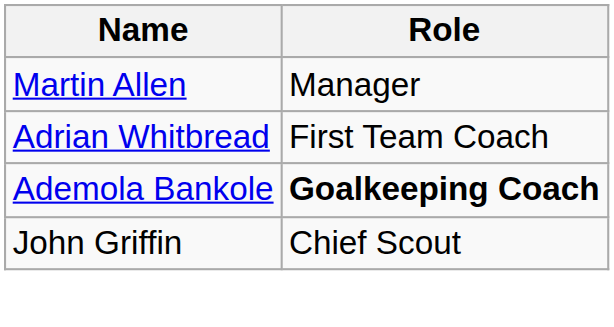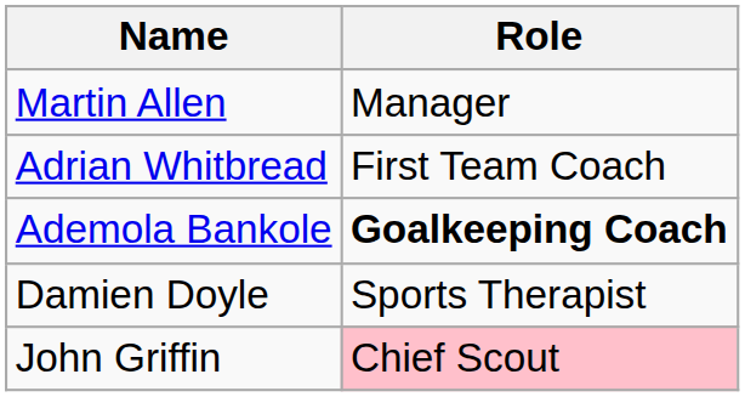 <table class="wikitable">
 <tr>
 <th>Name</th>
 <th>Role</th>
 </tr>
 <tr>
 <td> <a href='#'>Martin Allen</a></td>
 <td>Manager</td>
 </tr>
 <tr>
 <td> <a href='#'>Adrian Whitbread</a></td>
 <td>First Team Coach</td>
 </tr>
 <tr>
 <td> <a href='#'>Ademola Bankole</a></td>
 <td><strong>Goalkeeping Coach</strong></td>
 </tr>
 <tr>
+<td> Damien Doyle</td>
+<td>Sports Therapist</td>
+</tr>
+<tr>
 <td> John Griffin</td>
-<td>Chief Scout</td>
+<td style="background: pink;">Chief Scout</td>
 </tr>
 </table>
